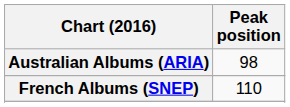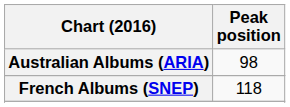 <table class="wikitable sortable plainrowheaders" style="text-align:center">
 <tr>
 <th scope="col">Chart (2016)</th>
 <th scope="col">Peak<br>position</th>
 </tr>
 <tr>
 <th scope="row">Australian Albums (<a href='#'>ARIA</a>)</th>
 <td>98</td>
 </tr>
 <tr>
 </tr>
 <tr>
 </tr>
 <tr>
 <th scope="row">French Albums (<a href='#'>SNEP</a>)</th>
-<td>110</td>
+<td>118</td>
 </tr>
 <tr>
 </tr>
 <tr>
 </tr>
 <tr>
 </tr>
 <tr>
 </tr>
 <tr>
 </tr>
 </table>
